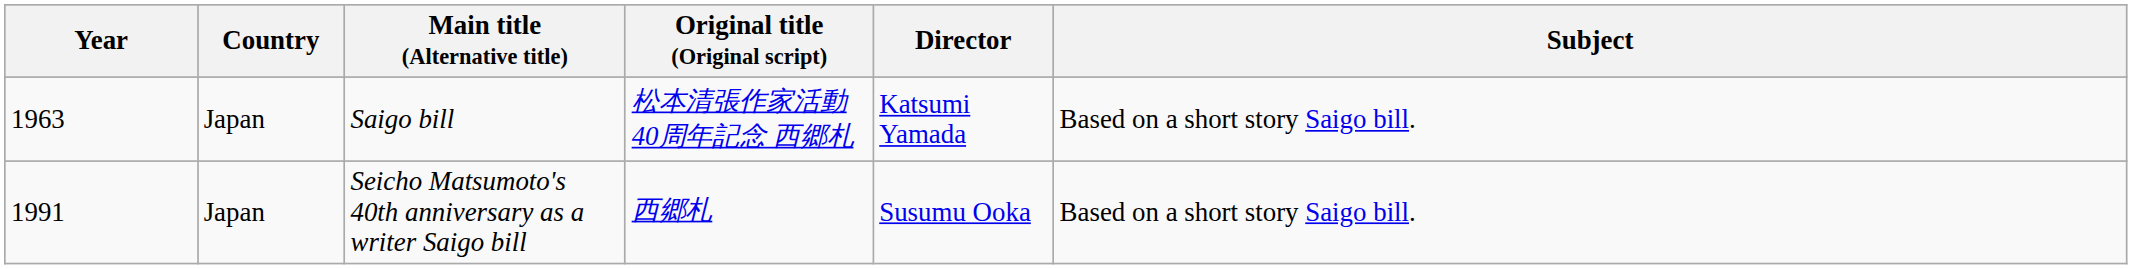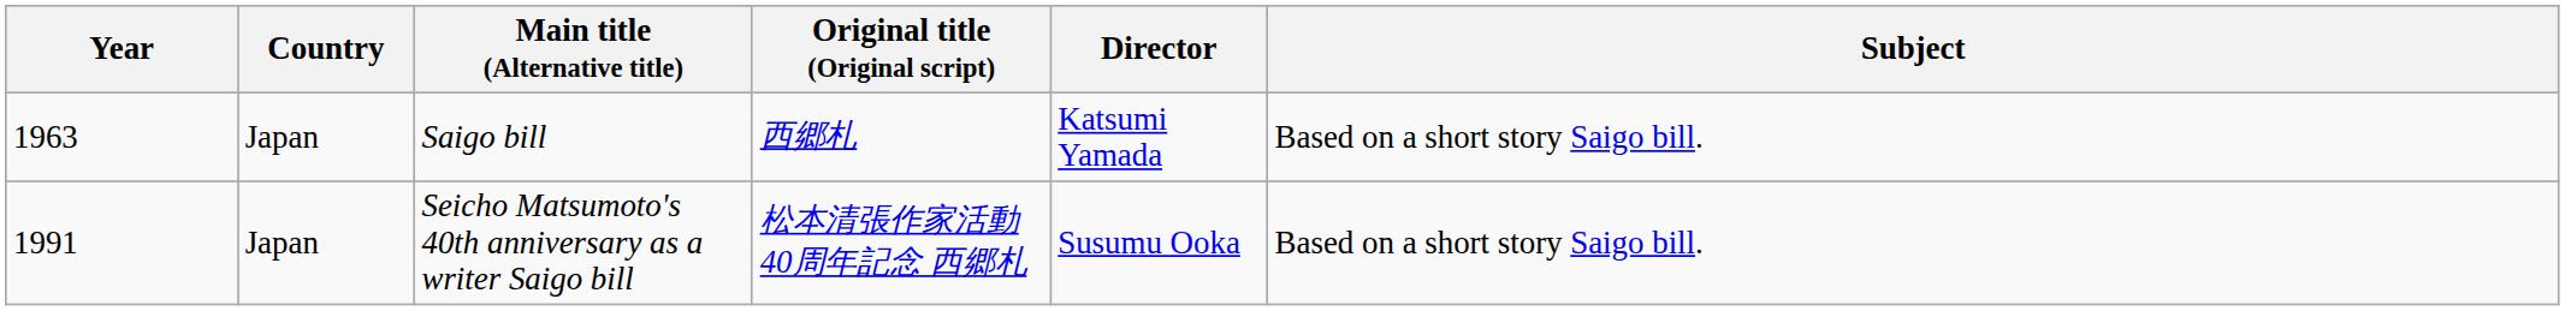 <table class="wikitable sortable" style="width:100%;">
 <tr>
 <th>Year</th>
 <th width= 80>Country</th>
 <th class="unsortable" style="width:160px;">Main title<br><small>(Alternative title)</small></th>
 <th class="unsortable" style="width:140px;">Original title<br><small>(Original script)</small></th>
 <th width=100>Director</th>
 <th class="unsortable">Subject</th>
 </tr>
 <tr>
 <td>1963</td>
 <td>Japan</td>
 <td><em>Saigo bill</em></td>
-<td><em><a href='#'>松本清張作家活動40周年記念 西郷札</a></em></td>
+<td><em><a href='#'>西郷札</a></em></td>
 <td><a href='#'>Katsumi Yamada</a></td>
 <td>Based on a short story <a href='#'>Saigo bill</a>.</td>
 </tr>
 <tr>
 <td>1991</td>
 <td>Japan</td>
 <td><em>Seicho Matsumoto's 40th anniversary as a writer Saigo bill</em></td>
-<td><em><a href='#'>西郷札</a></em></td>
+<td><em><a href='#'>松本清張作家活動40周年記念 西郷札</a></em></td>
 <td><a href='#'>Susumu Ooka</a></td>
 <td>Based on a short story <a href='#'>Saigo bill</a>.</td>
 </tr>
 </table>
